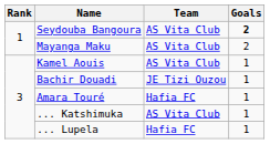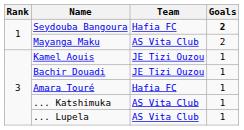 <table class="wikitable" style="text-align:center">
 <tr>
 <th>Rank</th>
 <th>Name</th>
 <th>Team</th>
 <th>Goals</th>
 </tr>
 <tr>
 <td rowspan=2>1</td>
 <td align="left"> <a href='#'>Seydouba Bangoura</a></td>
-<td align="left"> <a href='#'>AS Vita Club</a></td>
+<td align="left"> <a href='#'>Hafia FC</a></td>
 <td><strong>2</strong></td>
 </tr>
 <tr>
 <td align="left"> <a href='#'>Mayanga Maku</a></td>
 <td align="left"> <a href='#'>AS Vita Club</a></td>
 <td>2</td>
 </tr>
 <tr>
 <td rowspan=5>3</td>
 <td align="left"> <a href='#'>Kamel Aouis</a></td>
-<td align="left"> <a href='#'>AS Vita Club</a></td>
+<td align="left"> <a href='#'>JE Tizi Ouzou</a></td>
 <td>1</td>
 </tr>
 <tr>
 <td align="left"> <a href='#'>Bachir Douadi</a></td>
 <td align="left"> <a href='#'>JE Tizi Ouzou</a></td>
 <td>1</td>
 </tr>
 <tr>
 <td align="left"> <a href='#'>Amara Touré</a></td>
 <td align="left"> <a href='#'>Hafia FC</a></td>
 <td>1</td>
 </tr>
 <tr>
 <td align="left"> ... Katshimuka</td>
 <td align="left"> <a href='#'>AS Vita Club</a></td>
 <td>1</td>
 </tr>
 <tr>
 <td align="left"> ... Lupela</td>
-<td align="left"> <a href='#'>Hafia FC</a></td>
+<td align="left"> <a href='#'>AS Vita Club</a></td>
 <td>1</td>
 </tr>
 </table>
